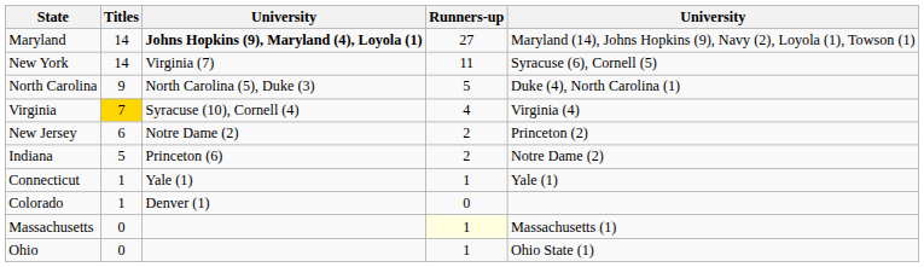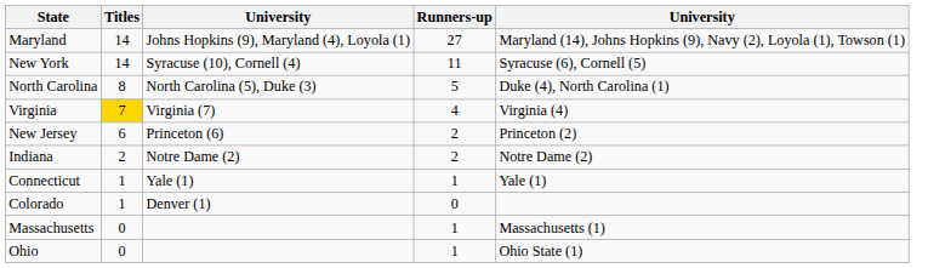 <table class="wikitable sortable">
 <tr>
 <th>State</th>
 <th>Titles</th>
 <th>University</th>
 <th>Runners-up</th>
 <th>University</th>
 </tr>
 <tr>
 <td> Maryland</td>
 <td align=center>14</td>
-<td><strong>Johns Hopkins (9), Maryland (4), Loyola (1)</strong></td>
+<td>Johns Hopkins (9), Maryland (4), Loyola (1)</td>
 <td align=center>27</td>
 <td>Maryland (14), Johns Hopkins (9), Navy (2), Loyola (1), Towson (1)</td>
 </tr>
 <tr>
 <td> New York</td>
 <td align=center>14</td>
-<td>Virginia (7)</td>
+<td>Syracuse (10), Cornell (4)</td>
 <td align=center>11</td>
 <td>Syracuse (6), Cornell (5)</td>
 </tr>
 <tr>
 <td> North Carolina</td>
-<td align=center>9</td>
+<td align=center>8</td>
 <td>North Carolina (5), Duke (3)</td>
 <td align=center>5</td>
 <td>Duke (4), North Carolina (1)</td>
 </tr>
 <tr>
 <td> Virginia</td>
 <td align=center style="background: gold;">7</td>
-<td>Syracuse (10), Cornell (4)</td>
+<td>Virginia (7)</td>
 <td align=center>4</td>
 <td>Virginia (4)</td>
 </tr>
 <tr>
 <td> New Jersey</td>
 <td align=center>6</td>
-<td>Notre Dame (2)</td>
+<td>Princeton (6)</td>
 <td align=center>2</td>
 <td>Princeton (2)</td>
 </tr>
 <tr>
 <td> Indiana</td>
-<td align="center">5</td>
-<td>Princeton (6)</td>
+<td align="center">2</td>
+<td>Notre Dame (2)</td>
 <td align="center">2</td>
 <td>Notre Dame (2)</td>
 </tr>
 <tr>
 <td> Connecticut</td>
 <td align=center>1</td>
 <td>Yale (1)</td>
 <td align=center>1</td>
 <td>Yale (1)</td>
 </tr>
 <tr>
 <td> Colorado</td>
 <td align=center>1</td>
 <td>Denver (1)</td>
 <td align=center>0</td>
 <td></td>
 </tr>
 <tr>
 <td> Massachusetts</td>
 <td align=center>0</td>
 <td></td>
-<td align=center style="background: lightyellow;">1</td>
+<td align=center>1</td>
 <td>Massachusetts (1)</td>
 </tr>
 <tr>
 <td> Ohio</td>
 <td align=center>0</td>
 <td></td>
 <td align=center>1</td>
 <td>Ohio State (1)</td>
 </tr>
 </table>
